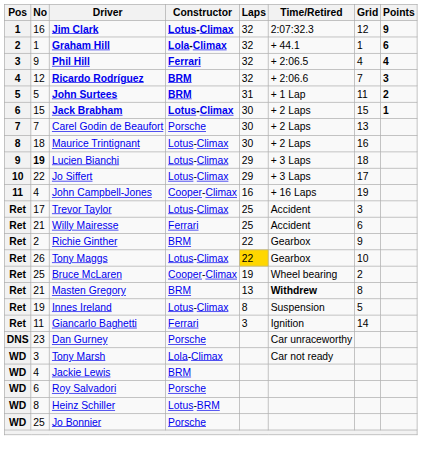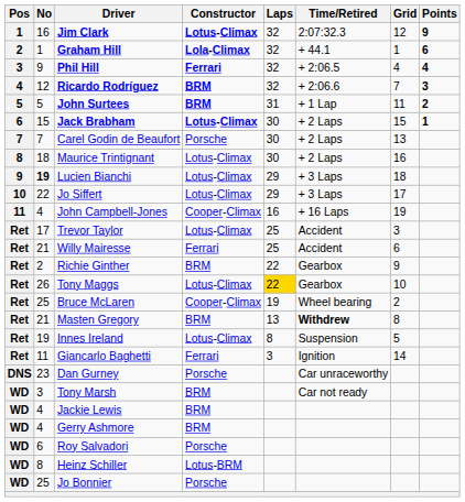 <table class="wikitable" style="font-size: 95%;">
 <tr>
 <th>Pos</th>
 <th>No</th>
 <th>Driver</th>
 <th>Constructor</th>
 <th>Laps</th>
 <th>Time/Retired</th>
 <th>Grid</th>
 <th>Points</th>
 </tr>
 <tr>
 <th>1</th>
 <td>16</td>
 <td> <strong><a href='#'>Jim Clark</a></strong></td>
 <td><strong><a href='#'>Lotus</a>-<a href='#'>Climax</a></strong></td>
 <td>32</td>
 <td>2:07:32.3</td>
 <td>12</td>
 <td><strong>9</strong></td>
 </tr>
 <tr>
 <th>2</th>
 <td>1</td>
 <td> <strong><a href='#'>Graham Hill</a></strong></td>
 <td><strong><a href='#'>Lola</a>-<a href='#'>Climax</a></strong></td>
 <td>32</td>
 <td>+ 44.1</td>
 <td>1</td>
 <td><strong>6</strong></td>
 </tr>
 <tr>
 <th>3</th>
 <td>9</td>
 <td> <strong><a href='#'>Phil Hill</a></strong></td>
 <td><strong><a href='#'>Ferrari</a></strong></td>
 <td>32</td>
 <td>+ 2:06.5</td>
 <td>4</td>
 <td><strong>4</strong></td>
 </tr>
 <tr>
 <th>4</th>
 <td>12</td>
 <td> <strong><a href='#'>Ricardo Rodríguez</a></strong></td>
 <td><strong><a href='#'>BRM</a></strong></td>
 <td>32</td>
 <td>+ 2:06.6</td>
 <td>7</td>
 <td><strong>3</strong></td>
 </tr>
 <tr>
 <th>5</th>
 <td>5</td>
 <td> <strong><a href='#'>John Surtees</a></strong></td>
 <td><strong><a href='#'>BRM</a></strong></td>
 <td>31</td>
 <td>+ 1 Lap</td>
 <td>11</td>
 <td><strong>2</strong></td>
 </tr>
 <tr>
 <th>6</th>
 <td>15</td>
 <td> <strong><a href='#'>Jack Brabham</a></strong></td>
 <td><strong><a href='#'>Lotus</a>-<a href='#'>Climax</a></strong></td>
 <td>30</td>
 <td>+ 2 Laps</td>
 <td>15</td>
 <td><strong>1</strong></td>
 </tr>
 <tr>
 <th>7</th>
 <td>7</td>
 <td> <a href='#'>Carel Godin de Beaufort</a></td>
 <td><a href='#'>Porsche</a></td>
 <td>30</td>
 <td>+ 2 Laps</td>
 <td>13</td>
 <td> </td>
 </tr>
 <tr>
 <th>8</th>
 <td>18</td>
 <td> <a href='#'>Maurice Trintignant</a></td>
 <td><a href='#'>Lotus</a>-<a href='#'>Climax</a></td>
 <td>30</td>
 <td>+ 2 Laps</td>
 <td>16</td>
 <td> </td>
 </tr>
 <tr>
 <th>9</th>
 <td><strong>19</strong></td>
 <td> <a href='#'>Lucien Bianchi</a></td>
 <td><a href='#'>Lotus</a>-<a href='#'>Climax</a></td>
 <td>29</td>
 <td>+ 3 Laps</td>
 <td>18</td>
 <td> </td>
 </tr>
 <tr>
 <th>10</th>
 <td>22</td>
 <td> <a href='#'>Jo Siffert</a></td>
 <td><a href='#'>Lotus</a>-<a href='#'>Climax</a></td>
 <td>29</td>
 <td>+ 3 Laps</td>
 <td>17</td>
 <td> </td>
 </tr>
 <tr>
 <th>11</th>
 <td>4</td>
 <td> <a href='#'>John Campbell-Jones</a></td>
 <td><a href='#'>Cooper</a>-<a href='#'>Climax</a></td>
 <td>16</td>
 <td>+ 16 Laps</td>
 <td>19</td>
 <td> </td>
 </tr>
 <tr>
 <th>Ret</th>
 <td>17</td>
 <td> <a href='#'>Trevor Taylor</a></td>
 <td><a href='#'>Lotus</a>-<a href='#'>Climax</a></td>
 <td>25</td>
 <td>Accident</td>
 <td>3</td>
 <td> </td>
 </tr>
 <tr>
 <th>Ret</th>
 <td>21</td>
 <td> <a href='#'>Willy Mairesse</a></td>
 <td><a href='#'>Ferrari</a></td>
 <td>25</td>
 <td>Accident</td>
 <td>6</td>
 <td> </td>
 </tr>
 <tr>
 <th>Ret</th>
 <td>2</td>
 <td> <a href='#'>Richie Ginther</a></td>
 <td><a href='#'>BRM</a></td>
 <td>22</td>
 <td>Gearbox</td>
 <td>9</td>
 <td> </td>
 </tr>
 <tr>
 <th>Ret</th>
 <td>26</td>
 <td> <a href='#'>Tony Maggs</a></td>
 <td><a href='#'>Lotus</a>-<a href='#'>Climax</a></td>
 <td style="background: gold;">22</td>
 <td>Gearbox</td>
 <td>10</td>
 <td> </td>
 </tr>
 <tr>
 <th>Ret</th>
 <td>25</td>
 <td> <a href='#'>Bruce McLaren</a></td>
 <td><a href='#'>Cooper</a>-<a href='#'>Climax</a></td>
 <td>19</td>
 <td>Wheel bearing</td>
 <td>2</td>
 <td> </td>
 </tr>
 <tr>
 <th>Ret</th>
 <td>21</td>
 <td> <a href='#'>Masten Gregory</a></td>
 <td><a href='#'>BRM</a></td>
 <td>13</td>
 <td><strong>Withdrew</strong></td>
 <td>8</td>
 <td> </td>
 </tr>
 <tr>
 <th>Ret</th>
 <td>19</td>
 <td> <a href='#'>Innes Ireland</a></td>
 <td><a href='#'>Lotus</a>-<a href='#'>Climax</a></td>
 <td>8</td>
 <td>Suspension</td>
 <td>5</td>
 <td> </td>
 </tr>
 <tr>
 <th>Ret</th>
 <td>11</td>
 <td> <a href='#'>Giancarlo Baghetti</a></td>
 <td><a href='#'>Ferrari</a></td>
 <td>3</td>
 <td>Ignition</td>
 <td>14</td>
 <td> </td>
 </tr>
 <tr>
 <th>DNS</th>
 <td>23</td>
 <td> <a href='#'>Dan Gurney</a></td>
 <td><a href='#'>Porsche</a></td>
 <td></td>
 <td>Car unraceworthy</td>
 <td></td>
 <td></td>
 </tr>
 <tr>
 <th>WD</th>
 <td>3</td>
 <td> <a href='#'>Tony Marsh</a></td>
-<td><a href='#'>Lola</a>-<a href='#'>Climax</a></td>
+<td><a href='#'>BRM</a></td>
 <td></td>
 <td>Car not ready</td>
 <td></td>
 <td></td>
 </tr>
 <tr>
 <th>WD</th>
 <td>4</td>
 <td> <a href='#'>Jackie Lewis</a></td>
+<td><a href='#'>BRM</a></td>
+<td></td>
+<td></td>
+<td></td>
+<td></td>
+</tr>
+<tr>
+<th>WD</th>
+<td>4</td>
+<td> <a href='#'>Gerry Ashmore</a></td>
 <td><a href='#'>BRM</a></td>
 <td></td>
 <td></td>
 <td></td>
 <td></td>
 </tr>
 <tr>
 <th>WD</th>
 <td>6</td>
 <td> <a href='#'>Roy Salvadori</a></td>
 <td><a href='#'>Porsche</a></td>
 <td></td>
 <td></td>
 <td></td>
 <td></td>
 </tr>
 <tr>
 <th>WD</th>
 <td>8</td>
 <td> <a href='#'>Heinz Schiller</a></td>
 <td><a href='#'>Lotus</a>-<a href='#'>BRM</a></td>
 <td></td>
 <td></td>
 <td></td>
 <td></td>
 </tr>
 <tr>
 <th>WD</th>
 <td>25</td>
 <td> <a href='#'>Jo Bonnier</a></td>
 <td><a href='#'>Porsche</a></td>
 <td></td>
 <td></td>
 <td></td>
 <td></td>
 </tr>
 <tr>
 <th colspan="8"></th>
 </tr>
 </table>
